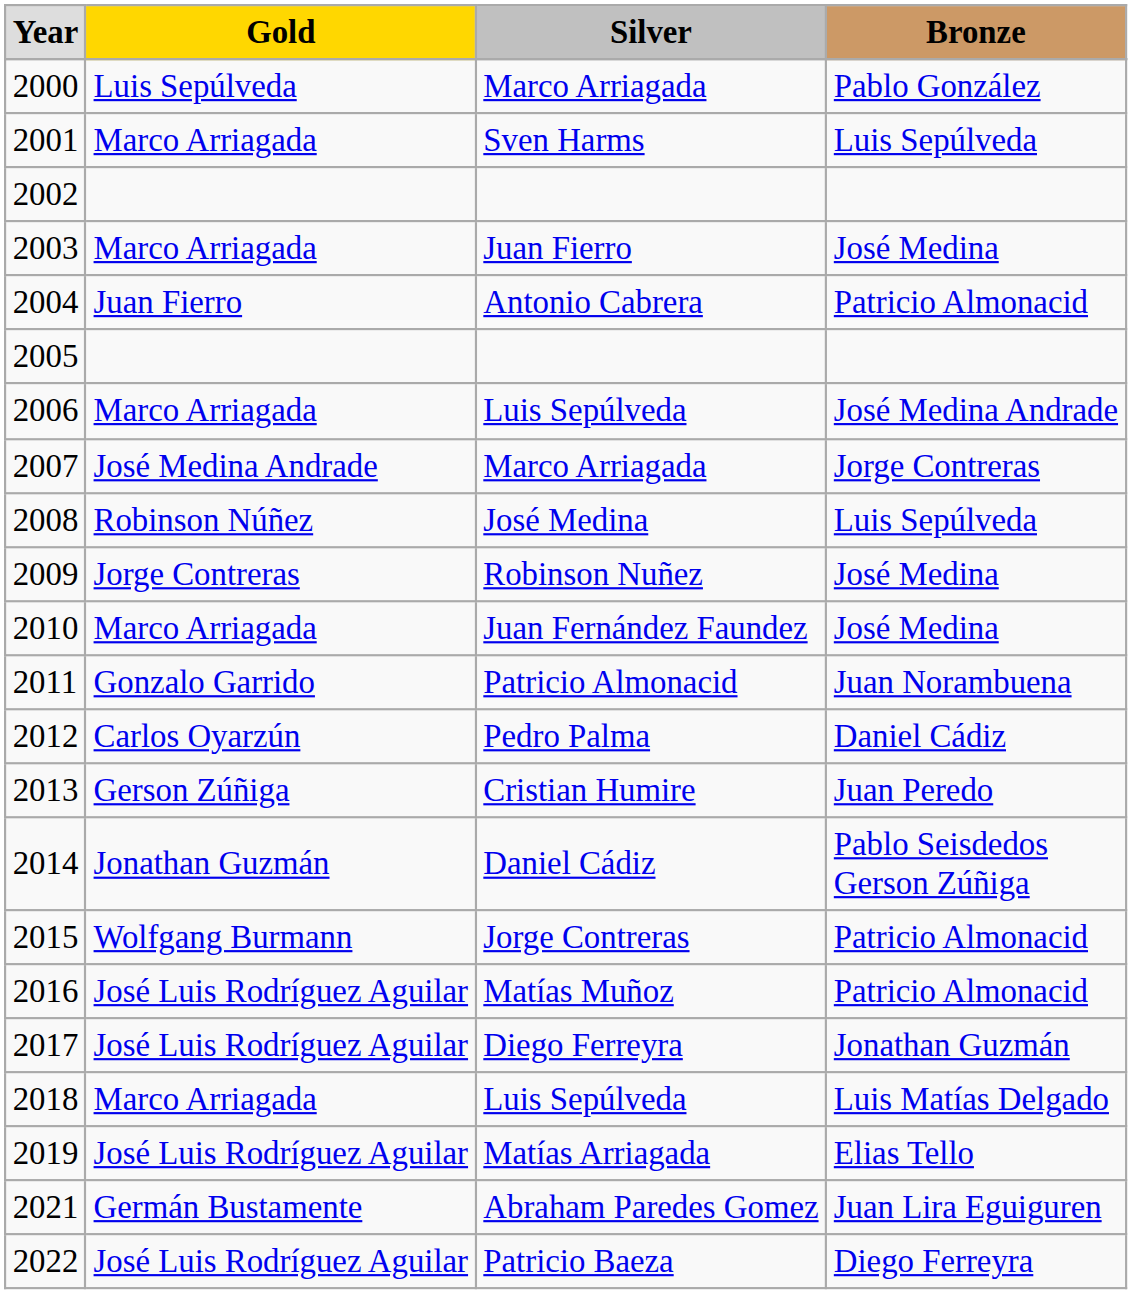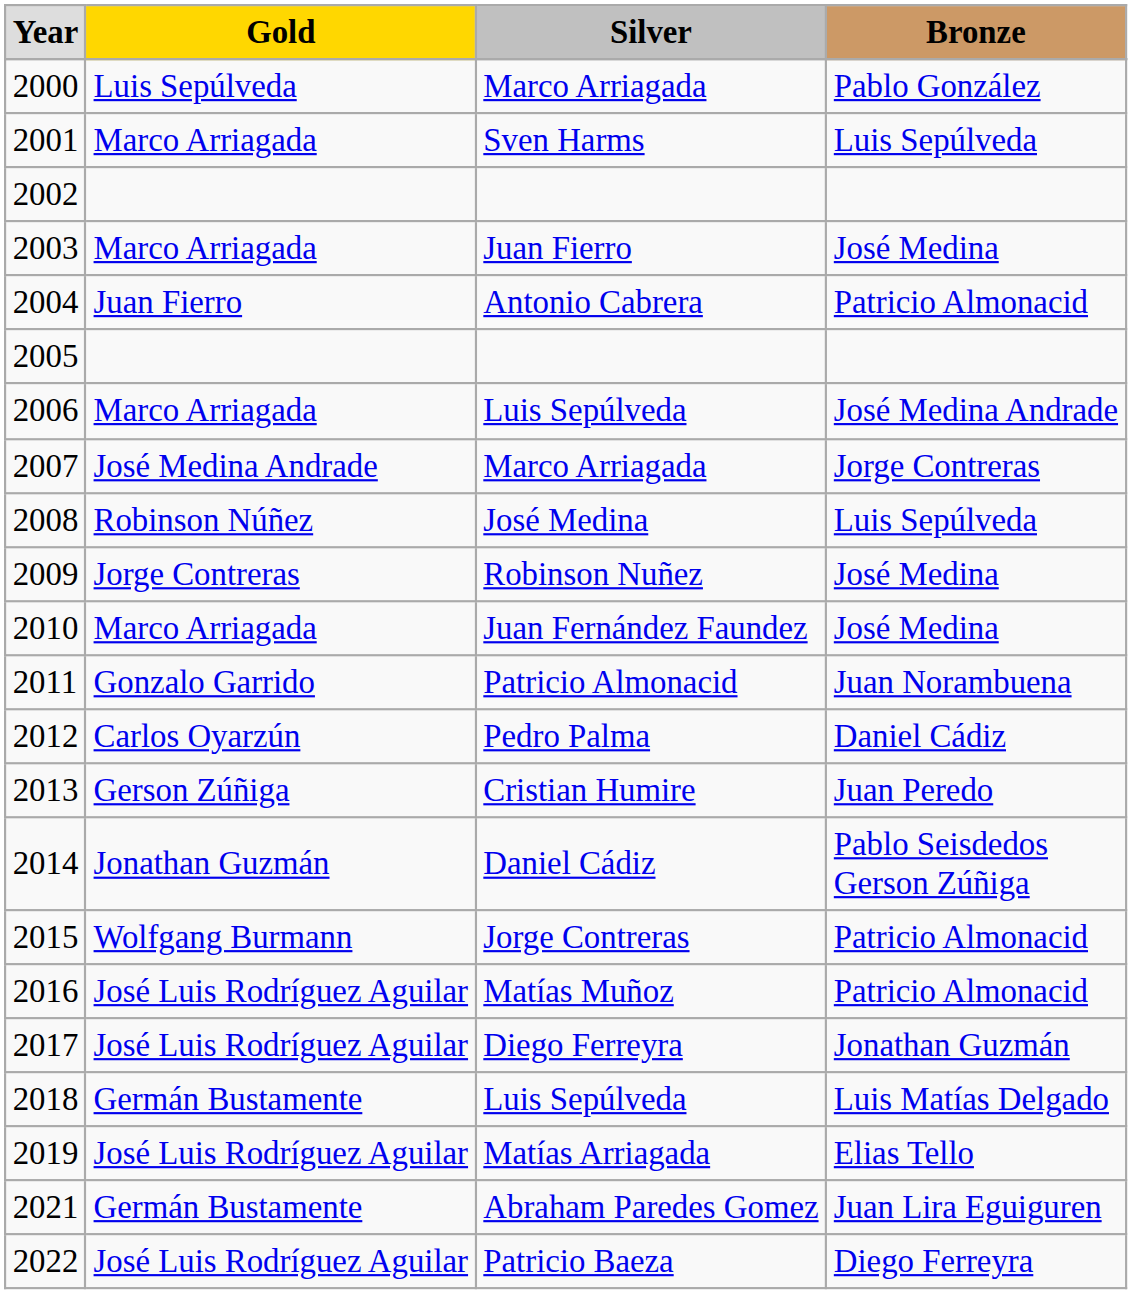 <table class="wikitable sortable" style="font-size:95%">
 <tr style="text-align:center; background:#e4e4e4; font-weight:bold;">
 <td style="background:#ddd; ">Year</td>
 <td style="background:gold; ">Gold</td>
 <td style="background:silver; ">Silver</td>
 <td style="background:#c96; ">Bronze</td>
 </tr>
 <tr style="background:#efefef;">
 </tr>
 <tr>
 <td>2000</td>
 <td><a href='#'>Luis Sepúlveda</a></td>
 <td><a href='#'>Marco Arriagada</a></td>
 <td><a href='#'>Pablo González</a></td>
 </tr>
 <tr>
 <td>2001</td>
 <td><a href='#'>Marco Arriagada</a></td>
 <td><a href='#'>Sven Harms</a></td>
 <td><a href='#'>Luis Sepúlveda</a></td>
 </tr>
 <tr>
 <td>2002</td>
 <td></td>
 <td></td>
 <td></td>
 </tr>
 <tr>
 <td>2003</td>
 <td><a href='#'>Marco Arriagada</a></td>
 <td><a href='#'>Juan Fierro</a></td>
 <td><a href='#'>José Medina</a></td>
 </tr>
 <tr>
 <td>2004</td>
 <td><a href='#'>Juan Fierro</a></td>
 <td><a href='#'>Antonio Cabrera</a></td>
 <td><a href='#'>Patricio Almonacid</a></td>
 </tr>
 <tr>
 <td>2005</td>
 <td></td>
 <td></td>
 <td></td>
 </tr>
 <tr>
 <td>2006</td>
 <td><a href='#'>Marco Arriagada</a></td>
 <td><a href='#'>Luis Sepúlveda</a></td>
 <td><a href='#'>José Medina Andrade</a></td>
 </tr>
 <tr>
 <td>2007</td>
 <td><a href='#'>José Medina Andrade</a></td>
 <td><a href='#'>Marco Arriagada</a></td>
 <td><a href='#'>Jorge Contreras</a></td>
 </tr>
 <tr>
 <td>2008</td>
 <td><a href='#'>Robinson Núñez</a></td>
 <td><a href='#'>José Medina</a></td>
 <td><a href='#'>Luis Sepúlveda</a></td>
 </tr>
 <tr>
 <td>2009</td>
 <td><a href='#'>Jorge Contreras</a></td>
 <td><a href='#'>Robinson Nuñez</a></td>
 <td><a href='#'>José Medina</a></td>
 </tr>
 <tr>
 <td>2010</td>
 <td><a href='#'>Marco Arriagada</a></td>
 <td><a href='#'>Juan Fernández Faundez</a></td>
 <td><a href='#'>José Medina</a></td>
 </tr>
 <tr>
 <td>2011</td>
 <td><a href='#'>Gonzalo Garrido</a></td>
 <td><a href='#'>Patricio Almonacid</a></td>
 <td><a href='#'>Juan Norambuena</a></td>
 </tr>
 <tr>
 <td>2012</td>
 <td><a href='#'>Carlos Oyarzún</a></td>
 <td><a href='#'>Pedro Palma</a></td>
 <td><a href='#'>Daniel Cádiz</a></td>
 </tr>
 <tr>
 <td>2013</td>
 <td><a href='#'>Gerson Zúñiga</a></td>
 <td><a href='#'>Cristian Humire</a></td>
 <td><a href='#'>Juan Peredo</a></td>
 </tr>
 <tr>
 <td>2014</td>
 <td><a href='#'>Jonathan Guzmán</a></td>
 <td><a href='#'>Daniel Cádiz</a></td>
 <td><a href='#'>Pablo Seisdedos</a><br><a href='#'>Gerson Zúñiga</a></td>
 </tr>
 <tr>
 <td>2015</td>
 <td><a href='#'>Wolfgang Burmann</a></td>
 <td><a href='#'>Jorge Contreras</a></td>
 <td><a href='#'>Patricio Almonacid</a></td>
 </tr>
 <tr>
 <td>2016</td>
 <td><a href='#'>José Luis Rodríguez Aguilar</a></td>
 <td><a href='#'>Matías Muñoz</a></td>
 <td><a href='#'>Patricio Almonacid</a></td>
 </tr>
 <tr>
 <td>2017</td>
 <td><a href='#'>José Luis Rodríguez Aguilar</a></td>
 <td><a href='#'>Diego Ferreyra</a></td>
 <td><a href='#'>Jonathan Guzmán</a></td>
 </tr>
 <tr>
 <td>2018</td>
-<td><a href='#'>Marco Arriagada</a></td>
+<td><a href='#'>Germán Bustamente</a></td>
 <td><a href='#'>Luis Sepúlveda</a></td>
 <td><a href='#'>Luis Matías Delgado</a></td>
 </tr>
 <tr>
 <td>2019</td>
 <td><a href='#'>José Luis Rodríguez Aguilar</a></td>
 <td><a href='#'>Matías Arriagada</a></td>
 <td><a href='#'>Elias Tello</a></td>
 </tr>
 <tr>
 <td>2021</td>
 <td><a href='#'>Germán Bustamente</a></td>
 <td><a href='#'>Abraham Paredes Gomez</a></td>
 <td><a href='#'>Juan Lira Eguiguren</a></td>
 </tr>
 <tr>
 <td>2022</td>
 <td><a href='#'>José Luis Rodríguez Aguilar</a></td>
 <td><a href='#'>Patricio Baeza</a></td>
 <td><a href='#'>Diego Ferreyra</a></td>
 </tr>
 </table>
